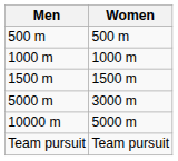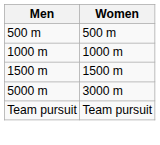 <table class=wikitable>
 <tr>
 <th>Men</th>
 <th>Women</th>
 </tr>
 <tr>
 <td>500 m</td>
 <td>500 m</td>
 </tr>
 <tr>
 <td>1000 m</td>
 <td>1000 m</td>
 </tr>
 <tr>
 <td>1500 m</td>
 <td>1500 m</td>
 </tr>
 <tr>
 <td>5000 m</td>
 <td>3000 m</td>
 </tr>
 <tr>
-<td>10000 m</td>
-<td>5000 m</td>
-</tr>
-<tr>
 <td>Team pursuit</td>
 <td>Team pursuit</td>
 </tr>
 </table>
